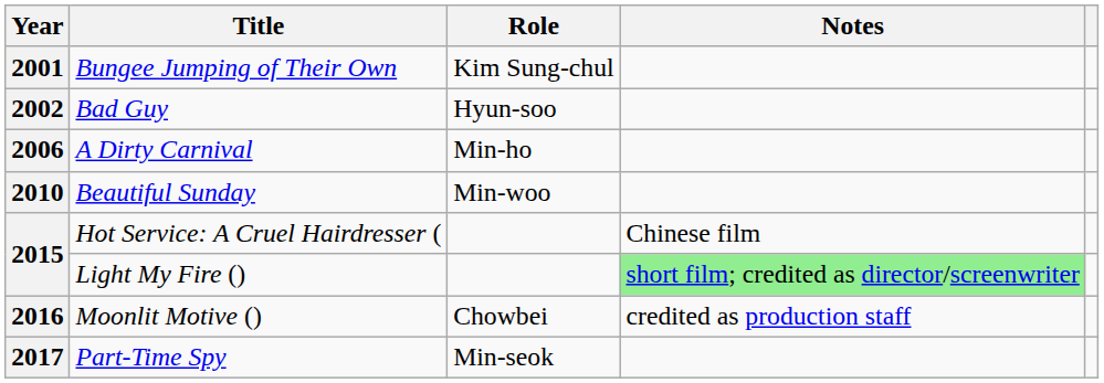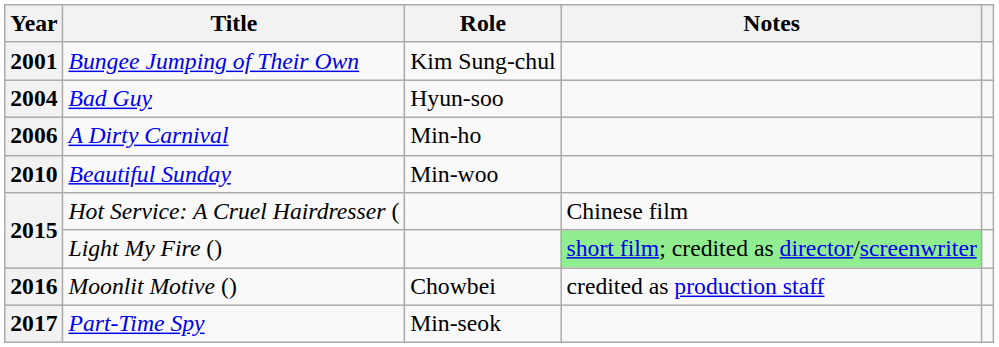 <table class="wikitable plainrowheaders sortable">
 <tr>
 <th scope="col">Year</th>
 <th scope="col">Title</th>
 <th scope="col">Role</th>
 <th scope="col">Notes</th>
 <th scope="col" class="unsortable"></th>
 </tr>
 <tr>
 <th scope="row">2001</th>
 <td><em><a href='#'>Bungee Jumping of Their Own</a></em></td>
 <td>Kim Sung-chul</td>
 <td></td>
 <td style="text-align:center"></td>
 </tr>
 <tr>
-<th scope="row">2002</th>
+<th scope="row">2004</th>
 <td><em><a href='#'>Bad Guy</a></em></td>
 <td>Hyun-soo</td>
 <td></td>
 <td style="text-align:center"></td>
 </tr>
 <tr>
 <th scope="row">2006</th>
 <td><em><a href='#'>A Dirty Carnival</a></em></td>
 <td>Min-ho</td>
 <td></td>
 <td style="text-align:center"></td>
 </tr>
 <tr>
 <th scope="row">2010</th>
 <td><em><a href='#'>Beautiful Sunday</a></em></td>
 <td>Min-woo</td>
 <td></td>
 <td style="text-align:center"></td>
 </tr>
 <tr>
 <th scope="row" rowspan="2">2015</th>
 <td><em>Hot Service: A Cruel Hairdresser</em> (</td>
 <td></td>
 <td>Chinese film</td>
 <td style="text-align:center"></td>
 </tr>
 <tr>
 <td><em>Light My Fire</em> ()</td>
 <td></td>
 <td style="background: lightgreen;"><a href='#'>short film</a>; credited as <a href='#'>director</a>/<a href='#'>screenwriter</a></td>
 <td style="text-align:center"></td>
 </tr>
 <tr>
 <th scope="row">2016</th>
 <td><em>Moonlit Motive</em> ()</td>
 <td>Chowbei</td>
 <td>credited as <a href='#'>production staff</a></td>
 <td style="text-align:center"></td>
 </tr>
 <tr>
 <th scope="row">2017</th>
 <td><em><a href='#'>Part-Time Spy</a></em></td>
 <td>Min-seok</td>
 <td></td>
 <td style="text-align:center"></td>
 </tr>
 </table>
